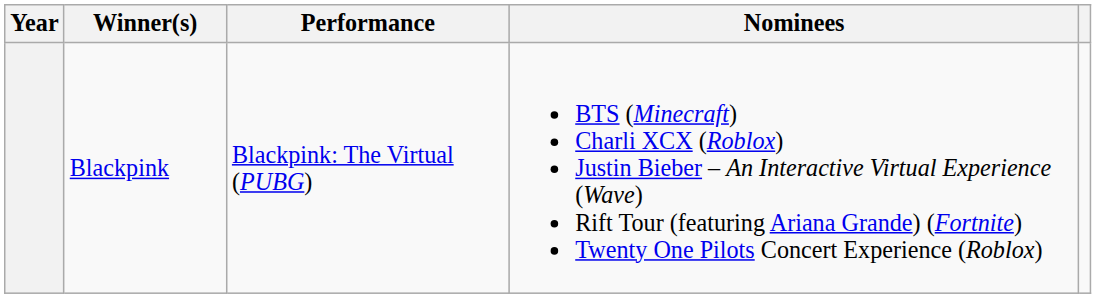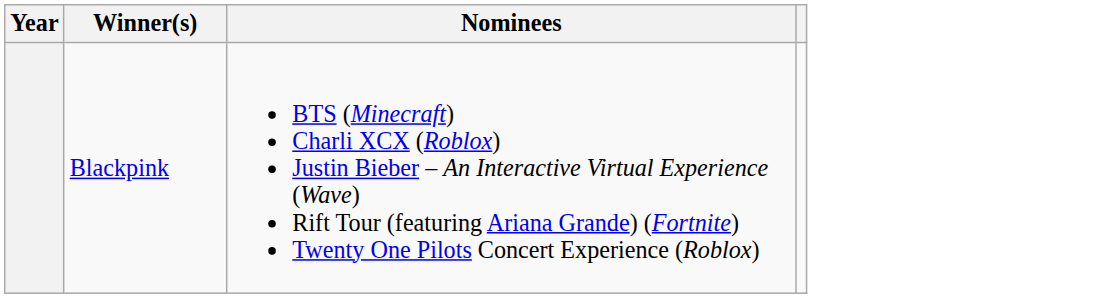 <table class="wikitable sortable">
 <tr>
 <th scope="col">Year</th>
 <th scope="col" style="width:100px;">Winner(s)</th>
-<th scope="col" style="width:180px;">Performance</th>
 <th scope="col" style="width:370px;">Nominees</th>
 <th scope="col" class="unsortable"></th>
 </tr>
 <tr>
 <th scope="row"></th>
 <td><a href='#'>Blackpink</a></td>
-<td><a href='#'>Blackpink: The Virtual</a> (<a href='#'><em>PUBG</em></a>)</td>
 <td><br><ul><li><a href='#'>BTS</a> (<em><a href='#'>Minecraft</a></em>)</li><li><a href='#'>Charli XCX</a> (<em><a href='#'>Roblox</a></em>)</li><li><a href='#'>Justin Bieber</a> – <em>An Interactive Virtual Experience</em> (<em>Wave</em>)</li><li>Rift Tour (featuring <a href='#'>Ariana Grande</a>) (<em><a href='#'>Fortnite</a></em>)</li><li><a href='#'>Twenty One Pilots</a> Concert Experience (<em>Roblox</em>)</li></ul></td>
 <td align="center"></td>
 </tr>
 </table>
